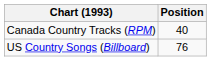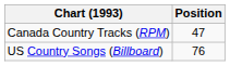 <table class="wikitable sortable">
 <tr>
 <th scope="col">Chart (1993)</th>
 <th scope="col">Position</th>
 </tr>
 <tr>
 <td>Canada Country Tracks (<em><a href='#'>RPM</a></em>)</td>
-<td align="center">40</td>
+<td align="center">47</td>
 </tr>
 <tr>
 <td>US <a href='#'>Country Songs</a> (<em><a href='#'>Billboard</a></em>)</td>
 <td align="center">76</td>
 </tr>
 </table>
